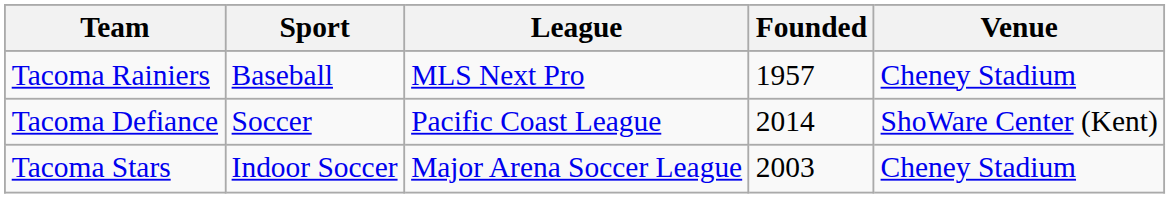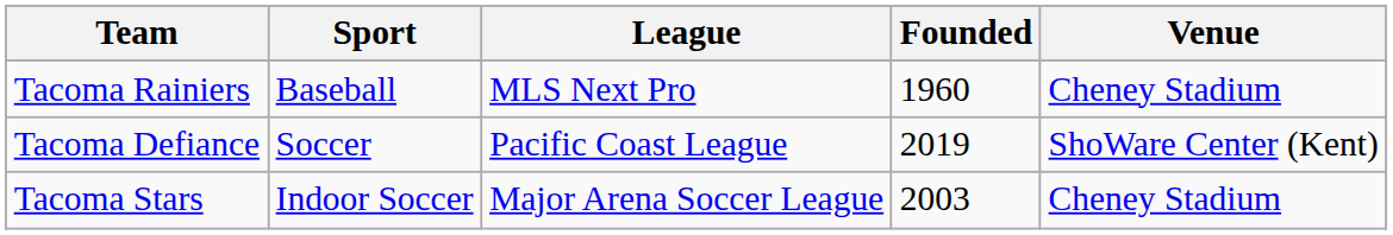 <table class="wikitable">
 <tr>
 <th>Team</th>
 <th>Sport</th>
 <th>League</th>
 <th>Founded</th>
 <th>Venue</th>
 </tr>
 <tr>
 <td><a href='#'>Tacoma Rainiers</a></td>
 <td><a href='#'>Baseball</a></td>
 <td><a href='#'>MLS Next Pro</a></td>
-<td>1957</td>
+<td>1960</td>
 <td><a href='#'>Cheney Stadium</a></td>
 </tr>
 <tr>
 <td><a href='#'>Tacoma Defiance</a></td>
 <td><a href='#'>Soccer</a></td>
 <td><a href='#'>Pacific Coast League</a></td>
-<td>2014</td>
+<td>2019</td>
 <td><a href='#'>ShoWare Center</a> (Kent)</td>
 </tr>
 <tr>
 <td><a href='#'>Tacoma Stars</a></td>
 <td><a href='#'>Indoor Soccer</a></td>
 <td><a href='#'>Major Arena Soccer League</a></td>
 <td>2003</td>
 <td><a href='#'>Cheney Stadium</a></td>
 </tr>
 </table>
